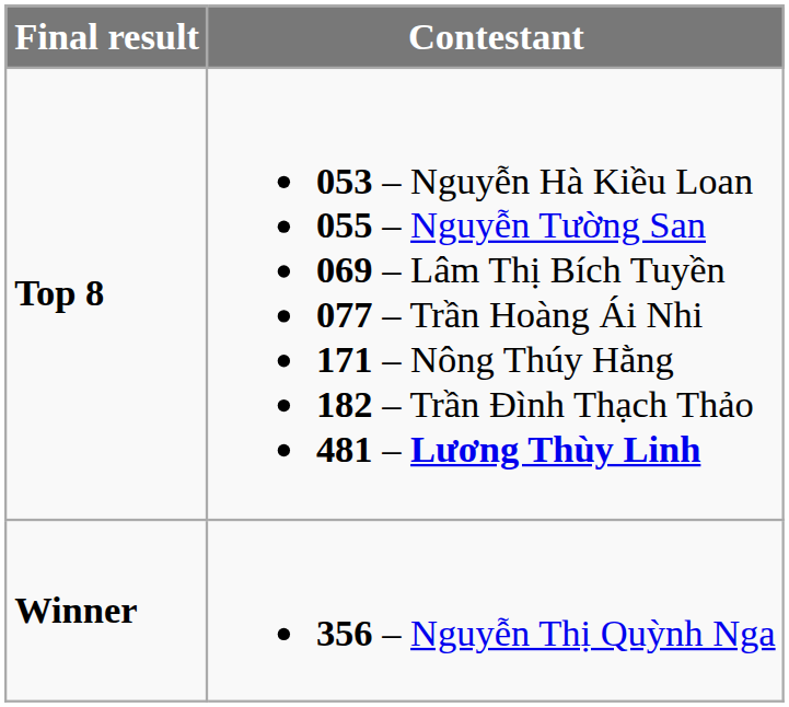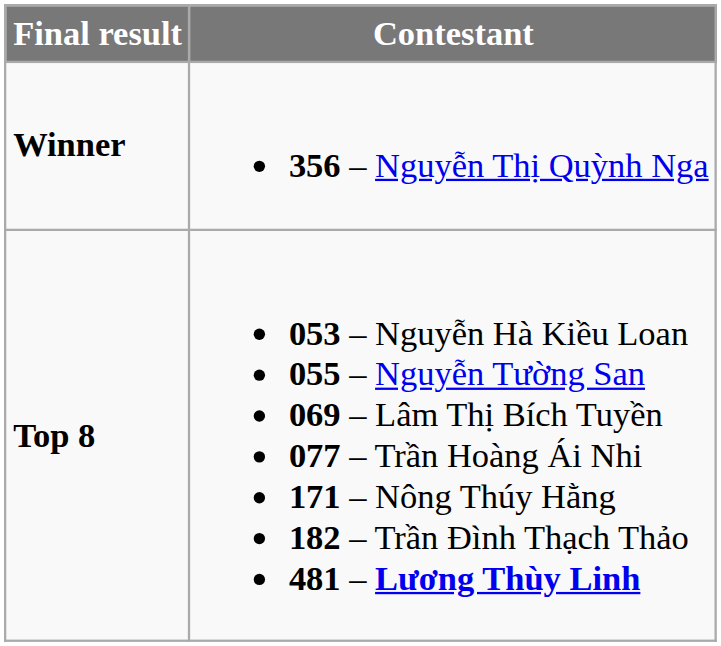 <table class="wikitable sortable" style="font-size: 95%;">
 <tr>
 <th style="background-color:#787878;color:#FFFFFF;">Final result</th>
 <th style="background-color:#787878;color:#FFFFFF;">Contestant</th>
 </tr>
 <tr>
+<td><strong>Winner</strong></td>
+<td><br><ul><li><strong>356</strong> – <a href='#'>Nguyễn Thị Quỳnh Nga</a></li></ul></td>
+</tr>
+<tr>
 <td><strong>Top 8</strong></td>
 <td><br><ul><li><strong>053</strong> – Nguyễn Hà Kiều Loan</li><li><strong>055</strong> – <a href='#'>Nguyễn Tường San</a></li><li><strong>069</strong> – Lâm Thị Bích Tuyền</li><li><strong>077</strong> – Trần Hoàng Ái Nhi</li><li><strong>171</strong> – Nông Thúy Hằng</li><li><strong>182</strong> – Trần Đình Thạch Thảo</li><li><strong>481</strong> – <strong><a href='#'>Lương Thùy Linh</a></strong></li></ul></td>
 </tr>
-<tr>
-<td><strong>Winner</strong></td>
-<td><br><ul><li><strong>356</strong> – <a href='#'>Nguyễn Thị Quỳnh Nga</a></li></ul></td>
-</tr>
 </table>
